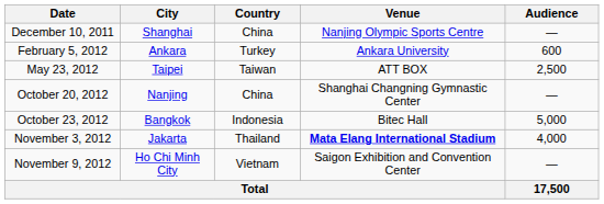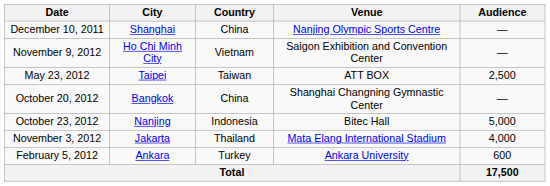 <table class="wikitable" style="text-align:center">
 <tr>
 <th scope="col" width="150">Date</th>
 <th scope="col" width="120">City</th>
 <th scope="col" width="110">Country</th>
 <th scope="col" width="270">Venue</th>
 <th scope="col" width="120">Audience</th>
 </tr>
 <tr>
 <td>December 10, 2011</td>
 <td><a href='#'>Shanghai</a></td>
 <td>China</td>
 <td><a href='#'>Nanjing Olympic Sports Centre</a></td>
 <td>—</td>
 </tr>
 <tr>
-<td>February 5, 2012</td>
-<td><a href='#'>Ankara</a></td>
-<td>Turkey</td>
-<td><a href='#'>Ankara University</a></td>
-<td>600</td>
+<td>November 9, 2012</td>
+<td><a href='#'>Ho Chi Minh City</a></td>
+<td>Vietnam</td>
+<td>Saigon Exhibition and Convention Center</td>
+<td>—</td>
 </tr>
 <tr>
 <td>May 23, 2012</td>
 <td><a href='#'>Taipei</a></td>
 <td>Taiwan</td>
 <td>ATT BOX</td>
 <td>2,500</td>
 </tr>
 <tr>
 <td>October 20, 2012</td>
-<td><a href='#'>Nanjing</a></td>
+<td><a href='#'>Bangkok</a></td>
 <td>China</td>
 <td>Shanghai Changning Gymnastic Center</td>
 <td>—</td>
 </tr>
 <tr>
 <td>October 23, 2012</td>
-<td><a href='#'>Bangkok</a></td>
+<td><a href='#'>Nanjing</a></td>
 <td>Indonesia</td>
 <td>Bitec Hall</td>
 <td>5,000</td>
 </tr>
 <tr>
 <td>November 3, 2012</td>
 <td><a href='#'>Jakarta</a></td>
 <td>Thailand</td>
-<td><strong><a href='#'>Mata Elang International Stadium</a></strong></td>
+<td><a href='#'>Mata Elang International Stadium</a></td>
 <td>4,000</td>
 </tr>
 <tr>
-<td>November 9, 2012</td>
-<td><a href='#'>Ho Chi Minh City</a></td>
-<td>Vietnam</td>
-<td>Saigon Exhibition and Convention Center</td>
-<td>—</td>
+<td>February 5, 2012</td>
+<td><a href='#'>Ankara</a></td>
+<td>Turkey</td>
+<td><a href='#'>Ankara University</a></td>
+<td>600</td>
 </tr>
 <tr>
 <th colspan="4">Total</th>
 <th>17,500</th>
 </tr>
 </table>
